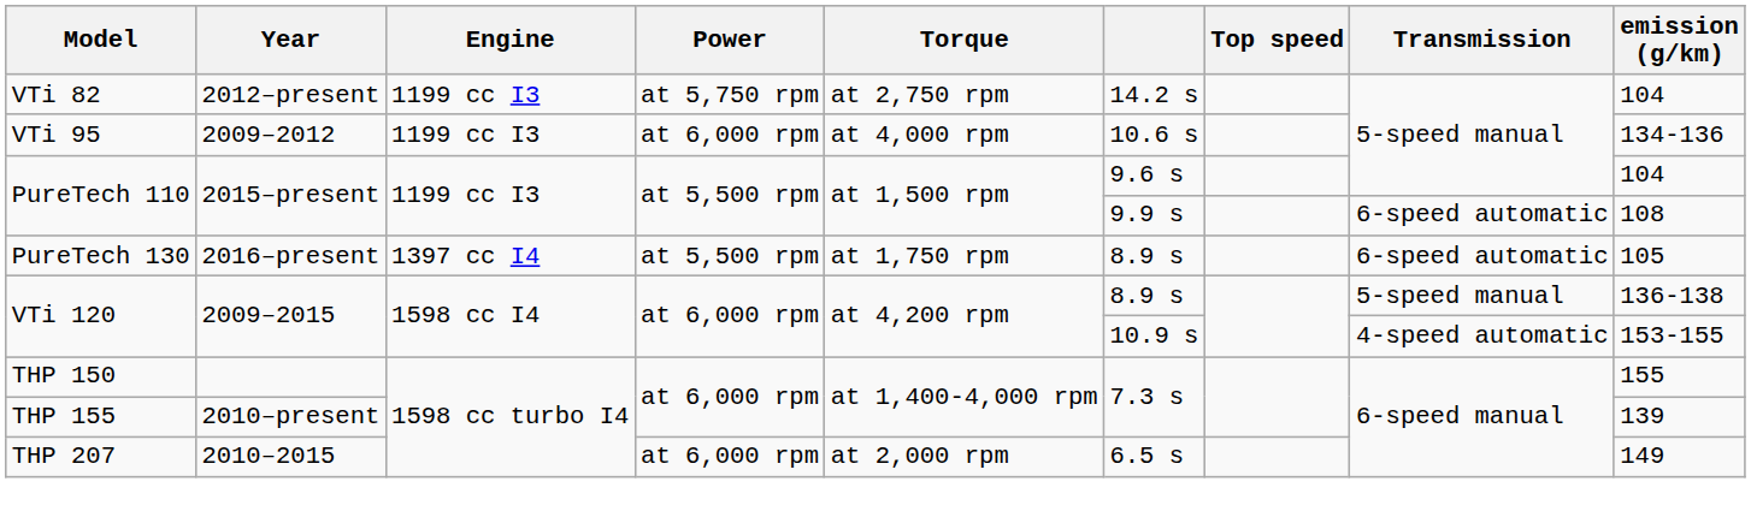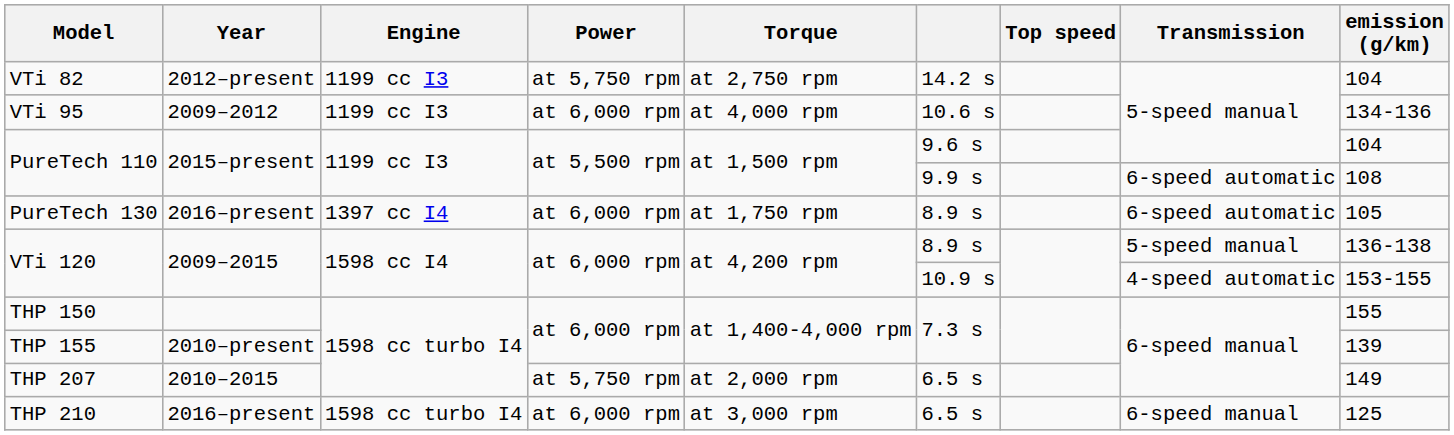 <table class="wikitable sortable">
 <tr>
 <th>Model</th>
 <th>Year</th>
 <th>Engine</th>
 <th>Power</th>
 <th>Torque</th>
 <th></th>
 <th>Top speed</th>
 <th>Transmission</th>
 <th> emission<br>(g/km)</th>
 </tr>
 <tr>
 <td>VTi 82</td>
 <td>2012–present</td>
 <td>1199 cc <a href='#'>I3</a></td>
 <td> at 5,750 rpm</td>
 <td> at 2,750 rpm</td>
 <td>14.2 s</td>
 <td></td>
 <td rowspan=3>5-speed manual</td>
 <td>104</td>
 </tr>
 <tr>
 <td>VTi 95</td>
 <td>2009–2012</td>
 <td>1199 cc I3</td>
 <td> at 6,000 rpm</td>
 <td> at 4,000 rpm</td>
 <td>10.6 s</td>
 <td></td>
 <td>134-136</td>
 </tr>
 <tr>
 <td rowspan=2>PureTech 110</td>
 <td rowspan=2>2015–present</td>
 <td rowspan=2>1199 cc I3</td>
 <td rowspan=2> at 5,500 rpm</td>
 <td rowspan=2> at 1,500 rpm</td>
 <td>9.6 s</td>
 <td></td>
 <td>104</td>
 </tr>
 <tr>
 <td>9.9 s</td>
 <td></td>
 <td>6-speed automatic</td>
 <td>108</td>
 </tr>
 <tr>
 <td>PureTech 130</td>
 <td>2016–present</td>
 <td>1397 cc <a href='#'>I4</a></td>
-<td> at 5,500 rpm</td>
+<td> at 6,000 rpm</td>
 <td> at 1,750 rpm</td>
 <td>8.9 s</td>
 <td></td>
 <td>6-speed automatic</td>
 <td>105</td>
 </tr>
 <tr>
 <td rowspan=2>VTi 120</td>
 <td rowspan=2>2009–2015</td>
 <td rowspan=2>1598 cc I4</td>
 <td rowspan=2> at 6,000 rpm</td>
 <td rowspan=2> at 4,200 rpm</td>
 <td>8.9 s</td>
 <td rowspan=2></td>
 <td>5-speed manual</td>
 <td>136-138</td>
 </tr>
 <tr>
 <td>10.9 s</td>
 <td>4-speed automatic</td>
 <td>153-155</td>
 </tr>
 <tr>
 <td>THP 150</td>
 <td></td>
 <td rowspan=3>1598 cc turbo I4</td>
 <td rowspan=2> at 6,000 rpm</td>
 <td rowspan=2> at 1,400-4,000 rpm</td>
 <td rowspan=2>7.3 s</td>
 <td rowspan=2></td>
 <td rowspan=3>6-speed manual</td>
 <td>155</td>
 </tr>
 <tr>
 <td>THP 155</td>
 <td>2010–present</td>
 <td>139</td>
 </tr>
 <tr>
 <td>THP 207</td>
 <td>2010–2015</td>
-<td> at 6,000 rpm</td>
+<td> at 5,750 rpm</td>
 <td> at 2,000 rpm</td>
 <td>6.5 s</td>
 <td></td>
 <td>149</td>
 </tr>
+<tr>
+<td>THP 210</td>
+<td>2016–present</td>
+<td>1598 cc turbo I4</td>
+<td> at 6,000 rpm</td>
+<td> at 3,000 rpm</td>
+<td>6.5 s</td>
+<td></td>
+<td>6-speed manual</td>
+<td>125</td>
+</tr>
 </table>
